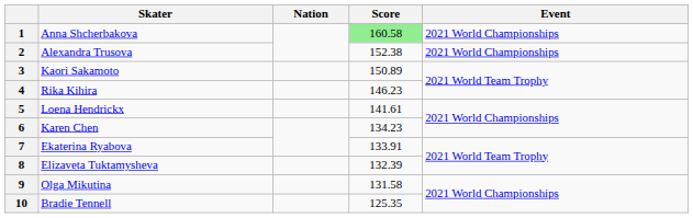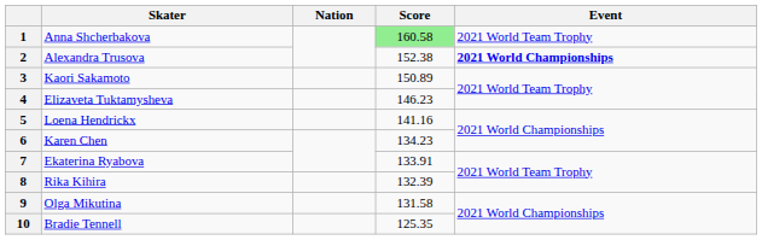 <table class="wikitable sortable" style="text-align:left; width:72.5%">
 <tr>
 <th scope="col"></th>
 <th scope="col">Skater</th>
 <th scope="col">Nation</th>
 <th scope="col">Score</th>
 <th scope="col">Event</th>
 </tr>
 <tr>
 <th scope="row">1</th>
 <td><a href='#'>Anna Shcherbakova</a></td>
 <td rowspan="2"></td>
 <td style="background: lightgreen; text-align:center;">160.58</td>
-<td><a href='#'>2021 World Championships</a></td>
+<td><a href='#'>2021 World Team Trophy</a></td>
 </tr>
 <tr>
 <th scope="row">2</th>
 <td><a href='#'>Alexandra Trusova</a></td>
 <td style="text-align:center;">152.38</td>
-<td><a href='#'>2021 World Championships</a></td>
+<td><strong><a href='#'>2021 World Championships</a></strong></td>
 </tr>
 <tr>
 <th scope="row">3</th>
 <td><a href='#'>Kaori Sakamoto</a></td>
 <td></td>
 <td style="text-align:center;">150.89</td>
 <td rowspan="2"><a href='#'>2021 World Team Trophy</a></td>
 </tr>
 <tr>
 <th scope="row">4</th>
-<td><a href='#'>Rika Kihira</a></td>
+<td><a href='#'>Elizaveta Tuktamysheva</a></td>
 <td></td>
 <td style="text-align:center;">146.23</td>
 </tr>
 <tr>
 <th scope="row">5</th>
 <td><a href='#'>Loena Hendrickx</a></td>
 <td></td>
-<td style="text-align:center;">141.61</td>
+<td style="text-align:center;">141.16</td>
 <td rowspan="2"><a href='#'>2021 World Championships</a></td>
 </tr>
 <tr>
 <th scope="row">6</th>
 <td><a href='#'>Karen Chen</a></td>
 <td rowspan="2"></td>
 <td style="text-align:center;">134.23</td>
 </tr>
 <tr>
 <th scope="row">7</th>
 <td><a href='#'>Ekaterina Ryabova</a></td>
 <td style="text-align:center;">133.91</td>
 <td rowspan="2"><a href='#'>2021 World Team Trophy</a></td>
 </tr>
 <tr>
 <th scope="row">8</th>
-<td><a href='#'>Elizaveta Tuktamysheva</a></td>
+<td><a href='#'>Rika Kihira</a></td>
 <td></td>
 <td style="text-align:center;">132.39</td>
 </tr>
 <tr>
 <th scope="row">9</th>
 <td><a href='#'>Olga Mikutina</a></td>
 <td></td>
 <td style="text-align:center;">131.58</td>
 <td rowspan="2"><a href='#'>2021 World Championships</a></td>
 </tr>
 <tr>
 <th scope="row">10</th>
 <td><a href='#'>Bradie Tennell</a></td>
 <td></td>
 <td style="text-align:center;">125.35</td>
 </tr>
 </table>
